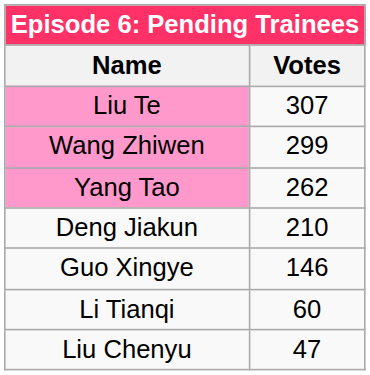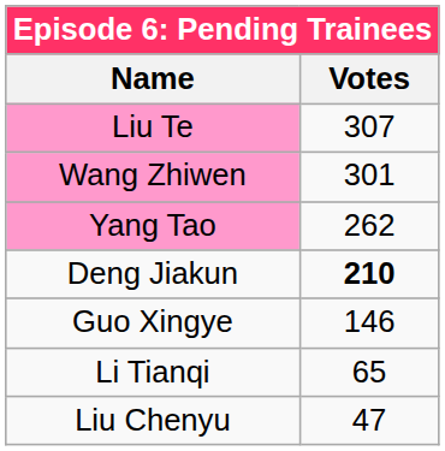 <table class="wikitable sortable" style="text-align:center;">
 <tr>
 <th colspan="5" style="background:#FF3166; color:white">Episode 6: Pending Trainees</th>
 </tr>
 <tr>
 <th>Name</th>
 <th>Votes</th>
 </tr>
 <tr>
 <td style="background:#FF99CC">Liu Te</td>
 <td>307</td>
 </tr>
 <tr>
 <td style="background:#FF99CC">Wang Zhiwen</td>
-<td>299</td>
+<td>301</td>
 </tr>
 <tr>
 <td style="background:#FF99CC">Yang Tao</td>
 <td>262</td>
 </tr>
 <tr>
 <td>Deng Jiakun</td>
-<td>210</td>
+<td><strong>210</strong></td>
 </tr>
 <tr>
 <td>Guo Xingye</td>
 <td>146</td>
 </tr>
 <tr>
 <td>Li Tianqi</td>
-<td>60</td>
+<td>65</td>
 </tr>
 <tr>
 <td>Liu Chenyu</td>
 <td>47</td>
 </tr>
 </table>
